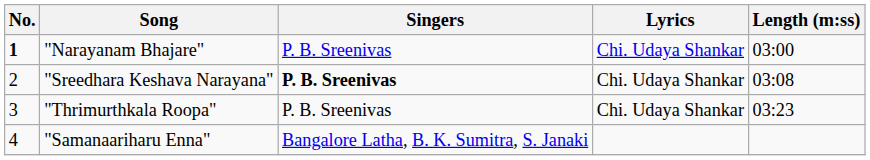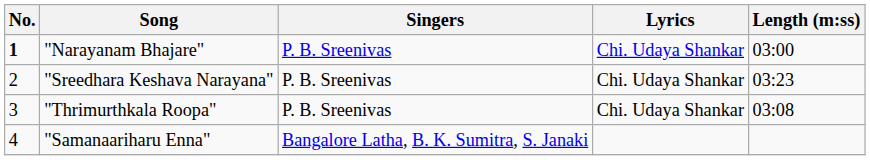 <table class="wikitable" style="font-size:95%;">
 <tr>
 <th>No.</th>
 <th>Song</th>
 <th>Singers</th>
 <th>Lyrics</th>
 <th>Length (m:ss)</th>
 </tr>
 <tr>
 <td><strong>1</strong></td>
 <td>"Narayanam Bhajare"</td>
 <td><a href='#'>P. B. Sreenivas</a></td>
 <td><a href='#'>Chi. Udaya Shankar</a></td>
 <td>03:00</td>
 </tr>
 <tr>
 <td>2</td>
 <td>"Sreedhara Keshava Narayana"</td>
-<td><strong>P. B. Sreenivas</strong></td>
+<td>P. B. Sreenivas</td>
 <td>Chi. Udaya Shankar</td>
-<td>03:08</td>
+<td>03:23</td>
 </tr>
 <tr>
 <td>3</td>
 <td>"Thrimurthkala Roopa"</td>
 <td>P. B. Sreenivas</td>
 <td>Chi. Udaya Shankar</td>
-<td>03:23</td>
+<td>03:08</td>
 </tr>
 <tr>
 <td>4</td>
 <td>"Samanaariharu Enna"</td>
 <td><a href='#'>Bangalore Latha</a>, <a href='#'>B. K. Sumitra</a>, <a href='#'>S. Janaki</a></td>
 <td></td>
 <td></td>
 </tr>
 <tr>
 </tr>
 </table>
